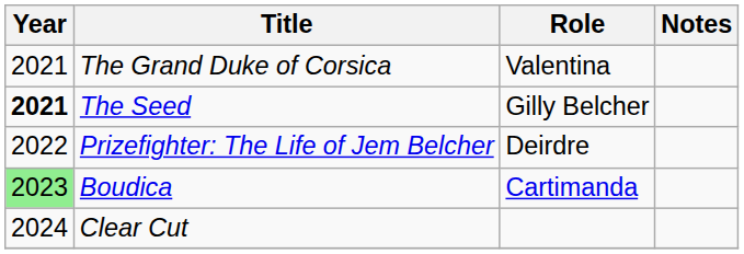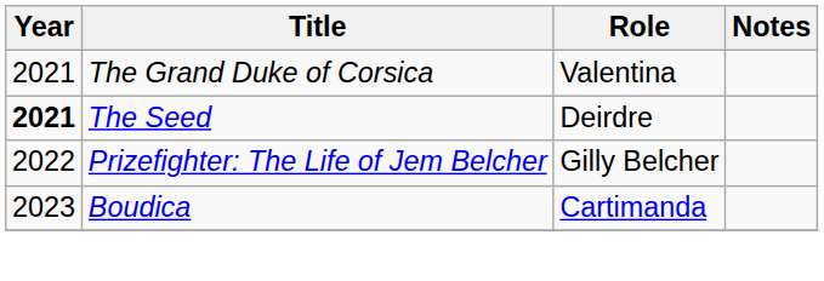 <table class="wikitable sortable">
 <tr>
 <th>Year</th>
 <th>Title</th>
 <th>Role</th>
 <th class="unsortable">Notes</th>
 </tr>
 <tr>
 <td>2021</td>
 <td><em>The Grand Duke of Corsica</em></td>
 <td>Valentina</td>
 <td></td>
 </tr>
 <tr>
 <td><strong>2021</strong></td>
 <td><em><a href='#'>The Seed</a></em></td>
-<td>Gilly Belcher</td>
+<td>Deirdre</td>
 <td></td>
 </tr>
 <tr>
 <td>2022</td>
 <td><em><a href='#'>Prizefighter: The Life of Jem Belcher</a></em></td>
-<td>Deirdre</td>
+<td>Gilly Belcher</td>
 <td></td>
 </tr>
 <tr>
-<td style="background: lightgreen;">2023</td>
+<td>2023</td>
 <td><em><a href='#'>Boudica</a></em></td>
 <td><a href='#'>Cartimanda</a></td>
 <td></td>
 </tr>
 <tr>
-<td>2024</td>
-<td><em>Clear Cut</em></td>
-<td></td>
-<td></td>
-</tr>
-<tr>
 </tr>
 </table>
